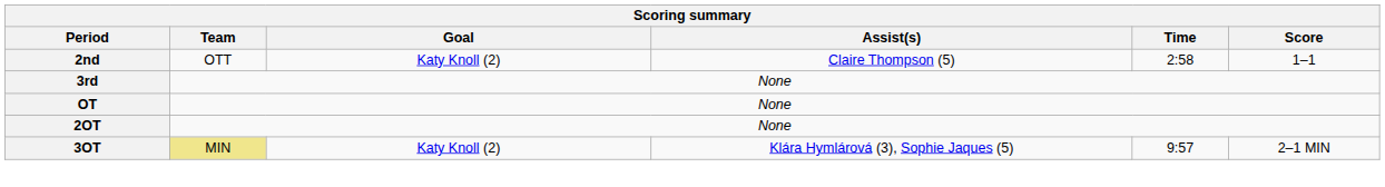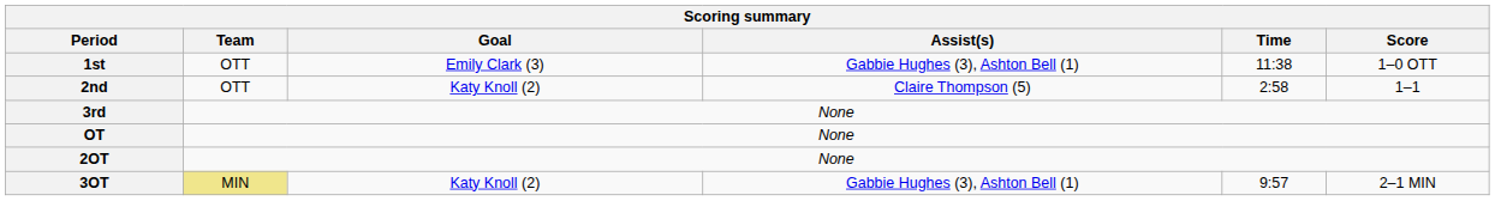 <table style="width: 100%;" class="wikitable">
 <tr>
 <th scope="colgroup" colspan="6">Scoring summary</th>
 </tr>
 <tr>
 <th scope="col" style="width: 12%;">Period</th>
 <th scope="col" style="width: 7%;">Team</th>
 <th scope="col" style="width: 28%;">Goal</th>
 <th scope="col" style="width: 35%;">Assist(s)</th>
 <th scope="col" style="width: 7%;">Time</th>
 <th scope="col" style="width: 11%;">Score</th>
+</tr>
+<tr style="text-align: center;">
+<th scope="row"><strong>1st</strong></th>
+<td>OTT</td>
+<td><a href='#'>Emily Clark</a> (3)</td>
+<td><a href='#'>Gabbie Hughes</a> (3), <a href='#'>Ashton Bell</a> (1)</td>
+<td>11:38</td>
+<td>1–0 OTT</td>
 </tr>
 <tr style="text-align: center;">
 <th scope="row"><strong>2nd</strong></th>
 <td>OTT</td>
 <td><a href='#'>Katy Knoll</a> (2)</td>
 <td><a href='#'>Claire Thompson</a> (5)</td>
 <td>2:58</td>
 <td>1–1</td>
 </tr>
 <tr style="text-align: center;">
 <th scope="row"><strong>3rd</strong></th>
 <td colspan="5"><em>None</em></td>
 </tr>
 <tr style="text-align: center;">
 <th scope="row"><strong>OT</strong></th>
 <td colspan="5"><em>None</em></td>
 </tr>
 <tr style="text-align: center;">
 <th scope="row"><strong>2OT</strong></th>
 <td colspan="5"><em>None</em></td>
 </tr>
 <tr style="text-align: center;">
 <th scope="row"><strong>3OT</strong></th>
 <td style="background: khaki;">MIN</td>
 <td><a href='#'>Katy Knoll</a> (2)</td>
-<td><a href='#'>Klára Hymlárová</a> (3), <a href='#'>Sophie Jaques</a> (5)</td>
+<td><a href='#'>Gabbie Hughes</a> (3), <a href='#'>Ashton Bell</a> (1)</td>
 <td>9:57</td>
 <td>2–1 MIN</td>
 </tr>
 </table>
